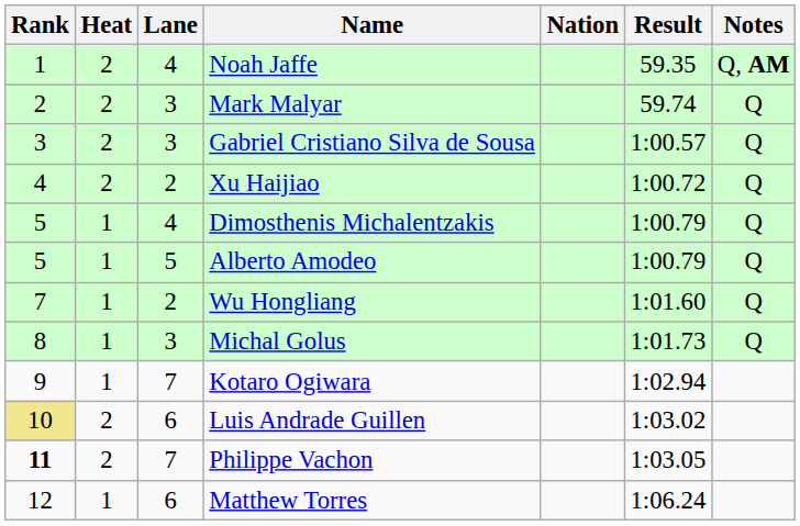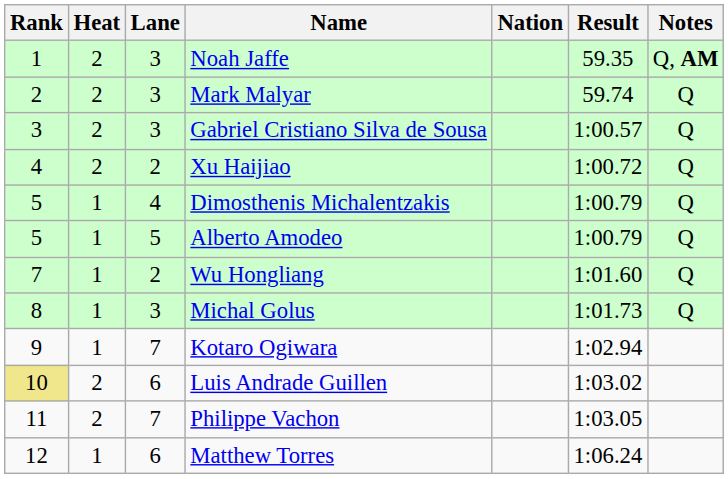 <table class="wikitable sortable" style="text-align:center">
 <tr>
 <th>Rank</th>
 <th>Heat</th>
 <th>Lane</th>
 <th>Name</th>
 <th>Nation</th>
 <th>Result</th>
 <th>Notes</th>
 </tr>
 <tr bgcolor=ccffcc>
 <td>1</td>
 <td>2</td>
-<td>4</td>
+<td>3</td>
 <td align="left"><a href='#'>Noah Jaffe</a></td>
 <td align="left"></td>
 <td>59.35</td>
 <td>Q, <strong>AM</strong></td>
 </tr>
 <tr bgcolor=ccffcc>
 <td>2</td>
 <td>2</td>
 <td>3</td>
 <td align="left"><a href='#'>Mark Malyar</a></td>
 <td align="left"></td>
 <td>59.74</td>
 <td>Q</td>
 </tr>
 <tr bgcolor=ccffcc>
 <td>3</td>
 <td>2</td>
 <td>3</td>
 <td align="left"><a href='#'>Gabriel Cristiano Silva de Sousa</a></td>
 <td align="left"></td>
 <td>1:00.57</td>
 <td>Q</td>
 </tr>
 <tr bgcolor=ccffcc>
 <td>4</td>
 <td>2</td>
 <td>2</td>
 <td align="left"><a href='#'>Xu Haijiao</a></td>
 <td align="left"></td>
 <td>1:00.72</td>
 <td>Q</td>
 </tr>
 <tr bgcolor=ccffcc>
 <td>5</td>
 <td>1</td>
 <td>4</td>
 <td align="left"><a href='#'>Dimosthenis Michalentzakis</a></td>
 <td align="left"></td>
 <td>1:00.79</td>
 <td>Q</td>
 </tr>
 <tr bgcolor=ccffcc>
 <td>5</td>
 <td>1</td>
 <td>5</td>
 <td align="left"><a href='#'>Alberto Amodeo</a></td>
 <td align="left"></td>
 <td>1:00.79</td>
 <td>Q</td>
 </tr>
 <tr bgcolor=ccffcc>
 <td>7</td>
 <td>1</td>
 <td>2</td>
 <td align="left"><a href='#'>Wu Hongliang</a></td>
 <td align="left"></td>
 <td>1:01.60</td>
 <td>Q</td>
 </tr>
 <tr bgcolor=ccffcc>
 <td>8</td>
 <td>1</td>
 <td>3</td>
 <td align="left"><a href='#'>Michal Golus</a></td>
 <td align="left"></td>
 <td>1:01.73</td>
 <td>Q</td>
 </tr>
 <tr>
 <td>9</td>
 <td>1</td>
 <td>7</td>
 <td align="left"><a href='#'>Kotaro Ogiwara</a></td>
 <td align="left"></td>
 <td>1:02.94</td>
 <td></td>
 </tr>
 <tr>
 <td style="background: khaki;">10</td>
 <td>2</td>
 <td>6</td>
 <td align="left"><a href='#'>Luis Andrade Guillen</a></td>
 <td align="left"></td>
 <td>1:03.02</td>
 <td></td>
 </tr>
 <tr>
-<td><strong>11</strong></td>
+<td>11</td>
 <td>2</td>
 <td>7</td>
 <td align="left"><a href='#'>Philippe Vachon</a></td>
 <td align="left"></td>
 <td>1:03.05</td>
 <td></td>
 </tr>
 <tr>
 <td>12</td>
 <td>1</td>
 <td>6</td>
 <td align="left"><a href='#'>Matthew Torres</a></td>
 <td align="left"></td>
 <td>1:06.24</td>
 <td></td>
 </tr>
 </table>
